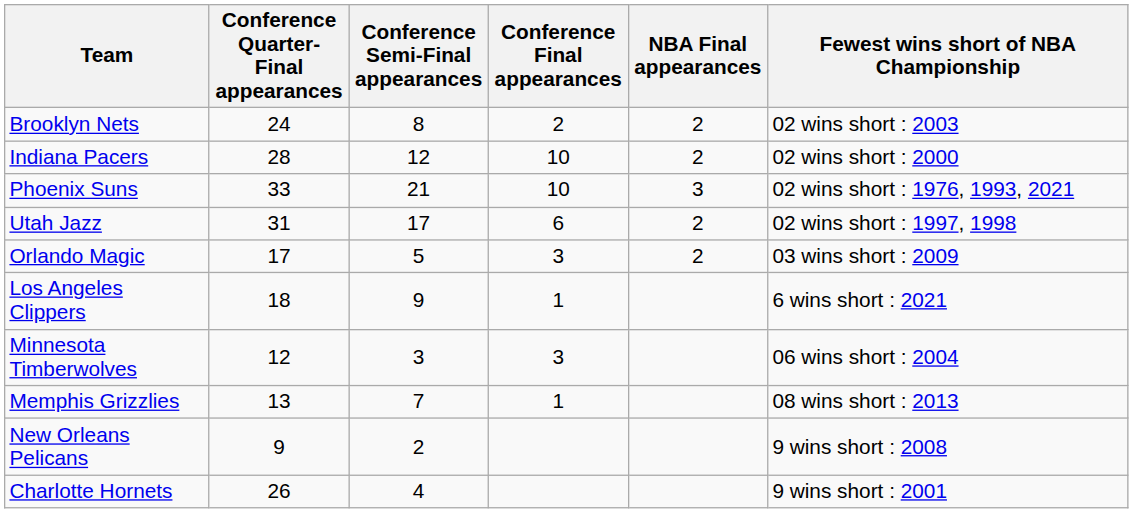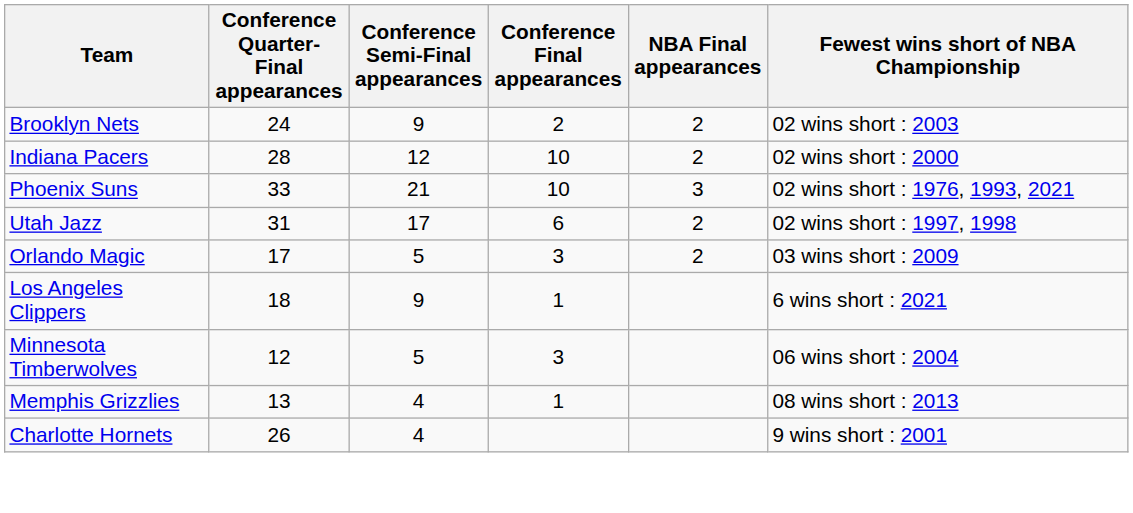 <table class="wikitable sortable" style="text-align:center">
 <tr>
 <th width="150pt">Team</th>
 <th style="text-align:center" width="100pt">Conference Quarter-Final appearances</th>
 <th style="text-align:center" width="100pt">Conference Semi-Final appearances</th>
 <th style="text-align:center" width="100pt">Conference Final appearances</th>
 <th style="text-align:center" width="100pt">NBA Final appearances</th>
 <th style="text-align:center" width="270pt">Fewest wins short of NBA Championship</th>
 </tr>
 <tr>
 <td align="left"><a href='#'>Brooklyn Nets</a></td>
 <td>24</td>
-<td>8</td>
+<td>9</td>
 <td>2</td>
 <td>2</td>
 <td align="left"><span>0</span>2 wins short : <a href='#'>2003</a></td>
 </tr>
 <tr>
 <td align="left"><a href='#'>Indiana Pacers</a></td>
 <td>28</td>
 <td>12</td>
 <td>10</td>
 <td>2</td>
 <td align="left"><span>0</span>2 wins short : <a href='#'>2000</a></td>
 </tr>
 <tr>
 <td align="left"><a href='#'>Phoenix Suns</a></td>
 <td>33</td>
 <td>21</td>
 <td>10</td>
 <td>3</td>
 <td align="left"><span>0</span>2 wins short : <a href='#'>1976</a>, <a href='#'>1993</a>, <a href='#'>2021</a></td>
 </tr>
 <tr>
 <td align="left"><a href='#'>Utah Jazz</a></td>
 <td>31</td>
 <td>17</td>
 <td>6</td>
 <td>2</td>
 <td align="left"><span>0</span>2 wins short : <a href='#'>1997</a>, <a href='#'>1998</a></td>
 </tr>
 <tr>
 <td align="left"><a href='#'>Orlando Magic</a></td>
 <td>17</td>
 <td>5</td>
 <td>3</td>
 <td>2</td>
 <td align="left"><span>0</span>3 wins short : <a href='#'>2009</a></td>
 </tr>
 <tr>
 <td align="left"><a href='#'>Los Angeles Clippers</a></td>
 <td>18</td>
 <td>9</td>
 <td>1</td>
 <td></td>
 <td align="left">6 wins short : <a href='#'>2021</a></td>
 </tr>
 <tr>
 <td align="left"><a href='#'>Minnesota Timberwolves</a></td>
 <td>12</td>
-<td>3</td>
+<td>5</td>
 <td>3</td>
 <td></td>
 <td align="left"><span>0</span>6 wins short : <a href='#'>2004</a></td>
 </tr>
 <tr>
 <td align="left"><a href='#'>Memphis Grizzlies</a></td>
 <td>13</td>
-<td>7</td>
+<td>4</td>
 <td>1</td>
 <td></td>
 <td align="left"><span>0</span>8 wins short : <a href='#'>2013</a></td>
-</tr>
-<tr>
-<td align="left"><a href='#'>New Orleans Pelicans</a></td>
-<td>9</td>
-<td>2</td>
-<td></td>
-<td></td>
-<td align="left">9 wins short : <a href='#'>2008</a></td>
 </tr>
 <tr>
 <td align="left"><a href='#'>Charlotte Hornets</a></td>
 <td>26</td>
 <td>4</td>
 <td></td>
 <td></td>
 <td align="left">9 wins short : <a href='#'>2001</a></td>
 </tr>
 </table>
